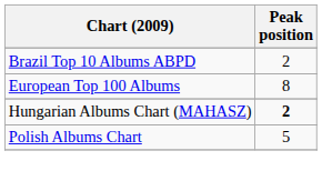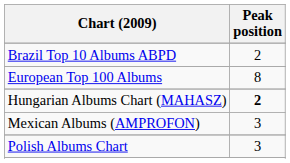 <table class="wikitable sortable">
 <tr>
 <th>Chart (2009)</th>
 <th>Peak<br>position</th>
 </tr>
 <tr>
 </tr>
 <tr>
 </tr>
 <tr>
 </tr>
 <tr>
 </tr>
 <tr>
 <td><a href='#'>Brazil Top 10 Albums ABPD</a></td>
 <td style="text-align:center;">2</td>
 </tr>
 <tr>
 </tr>
 <tr>
 </tr>
 <tr>
 <td><a href='#'>European Top 100 Albums</a></td>
 <td style="text-align:center;">8</td>
 </tr>
 <tr>
 </tr>
 <tr>
 </tr>
 <tr>
 </tr>
 <tr>
 <td>Hungarian Albums Chart (<a href='#'>MAHASZ</a>)</td>
 <td style="text-align:center;"><strong>2</strong></td>
 </tr>
 <tr>
+<td>Mexican Albums (<a href='#'>AMPROFON</a>)</td>
+<td style="text-align:center;">3</td>
+</tr>
+<tr>
 </tr>
 <tr>
 </tr>
 <tr>
 <td><a href='#'>Polish Albums Chart</a></td>
-<td style="text-align:center;">5</td>
+<td style="text-align:center;">3</td>
 </tr>
 <tr>
 </tr>
 <tr>
 </tr>
 <tr>
 </tr>
 <tr>
 </tr>
 <tr>
 </tr>
 <tr>
 </tr>
 <tr>
 </tr>
 </table>
